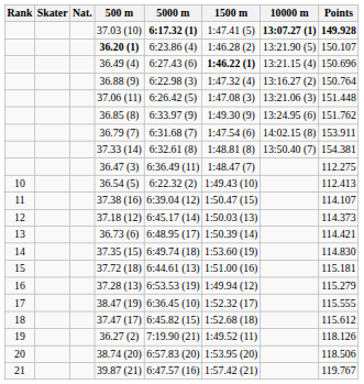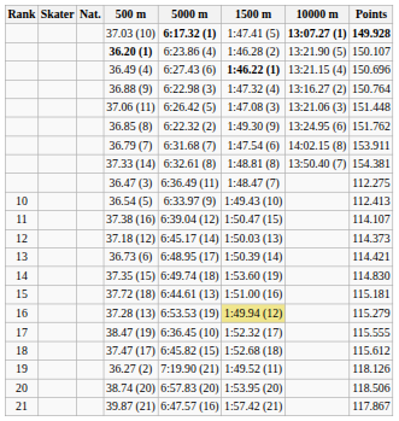 <table class="wikitable sortable" border="1" style="text-align:center">
 <tr align=center>
 <th>Rank</th>
 <th>Skater</th>
 <th>Nat.</th>
 <th>500 m</th>
 <th>5000 m</th>
 <th>1500 m</th>
 <th>10000 m</th>
 <th>Points</th>
 </tr>
 <tr>
 <td></td>
 <td align=left></td>
 <td></td>
 <td>37.03 (10)</td>
 <td><strong>6:17.32 (1)</strong></td>
 <td>1:47.41 (5)</td>
 <td><strong>13:07.27 (1)</strong></td>
 <td><strong>149.928</strong></td>
 </tr>
 <tr>
 <td></td>
 <td align=left></td>
 <td></td>
 <td><strong>36.20 (1)</strong></td>
 <td>6:23.86 (4)</td>
 <td>1:46.28 (2)</td>
 <td>13:21.90 (5)</td>
 <td>150.107</td>
 </tr>
 <tr>
 <td></td>
 <td align=left></td>
 <td></td>
 <td>36.49 (4)</td>
 <td>6:27.43 (6)</td>
 <td><strong>1:46.22 (1)</strong></td>
 <td>13:21.15 (4)</td>
 <td>150.696</td>
 </tr>
 <tr>
 <td></td>
 <td align=left></td>
 <td></td>
 <td>36.88 (9)</td>
 <td>6:22.98 (3)</td>
 <td>1:47.32 (4)</td>
 <td>13:16.27 (2)</td>
 <td>150.764</td>
 </tr>
 <tr>
 <td></td>
 <td align=left></td>
 <td></td>
 <td>37.06 (11)</td>
 <td>6:26.42 (5)</td>
 <td>1:47.08 (3)</td>
 <td>13:21.06 (3)</td>
 <td>151.448</td>
 </tr>
 <tr>
 <td></td>
 <td align=left></td>
 <td></td>
 <td>36.85 (8)</td>
-<td>6:33.97 (9)</td>
+<td>6:22.32 (2)</td>
 <td>1:49.30 (9)</td>
 <td>13:24.95 (6)</td>
 <td>151.762</td>
 </tr>
 <tr>
 <td></td>
 <td align=left></td>
 <td></td>
 <td>36.79 (7)</td>
 <td>6:31.68 (7)</td>
 <td>1:47.54 (6)</td>
 <td>14:02.15 (8)</td>
 <td>153.911</td>
 </tr>
 <tr>
 <td></td>
 <td align=left></td>
 <td></td>
 <td>37.33 (14)</td>
 <td>6:32.61 (8)</td>
 <td>1:48.81 (8)</td>
 <td>13:50.40 (7)</td>
 <td>154.381</td>
 </tr>
 <tr>
 <td></td>
 <td align=left></td>
 <td></td>
 <td>36.47 (3)</td>
 <td>6:36.49 (11)</td>
 <td>1:48.47 (7)</td>
 <td></td>
 <td>112.275</td>
 </tr>
 <tr>
 <td>10</td>
 <td align=left></td>
 <td></td>
 <td>36.54 (5)</td>
-<td>6:22.32 (2)</td>
+<td>6:33.97 (9)</td>
 <td>1:49.43 (10)</td>
 <td></td>
 <td>112.413</td>
 </tr>
 <tr>
 <td>11</td>
 <td align=left></td>
 <td></td>
 <td>37.38 (16)</td>
 <td>6:39.04 (12)</td>
 <td>1:50.47 (15)</td>
 <td></td>
 <td>114.107</td>
 </tr>
 <tr>
 <td>12</td>
 <td align=left></td>
 <td></td>
 <td>37.18 (12)</td>
 <td>6:45.17 (14)</td>
 <td>1:50.03 (13)</td>
 <td></td>
 <td>114.373</td>
 </tr>
 <tr>
 <td>13</td>
 <td align=left></td>
 <td></td>
 <td>36.73 (6)</td>
 <td>6:48.95 (17)</td>
 <td>1:50.39 (14)</td>
 <td></td>
 <td>114.421</td>
 </tr>
 <tr>
 <td>14</td>
 <td align=left></td>
 <td></td>
 <td>37.35 (15)</td>
 <td>6:49.74 (18)</td>
 <td>1:53.60 (19)</td>
 <td></td>
 <td>114.830</td>
 </tr>
 <tr>
 <td>15</td>
 <td align=left></td>
 <td></td>
 <td>37.72 (18)</td>
 <td>6:44.61 (13)</td>
 <td>1:51.00 (16)</td>
 <td></td>
 <td>115.181</td>
 </tr>
 <tr>
 <td>16</td>
 <td align=left></td>
 <td></td>
 <td>37.28 (13)</td>
 <td>6:53.53 (19)</td>
-<td>1:49.94 (12)</td>
+<td style="background: khaki;">1:49.94 (12)</td>
 <td></td>
 <td>115.279</td>
 </tr>
 <tr>
 <td>17</td>
 <td align=left></td>
 <td></td>
 <td>38.47 (19)</td>
 <td>6:36.45 (10)</td>
 <td>1:52.32 (17)</td>
 <td></td>
 <td>115.555</td>
 </tr>
 <tr>
 <td>18</td>
 <td align=left></td>
 <td></td>
 <td>37.47 (17)</td>
 <td>6:45.82 (15)</td>
 <td>1:52.68 (18)</td>
 <td></td>
 <td>115.612</td>
 </tr>
 <tr>
 <td>19</td>
 <td align=left></td>
 <td></td>
 <td>36.27 (2)</td>
 <td>7:19.90 (21)</td>
 <td>1:49.52 (11)</td>
 <td></td>
 <td>118.126</td>
 </tr>
 <tr>
 <td>20</td>
 <td align=left></td>
 <td></td>
 <td>38.74 (20)</td>
 <td>6:57.83 (20)</td>
 <td>1:53.95 (20)</td>
 <td></td>
 <td>118.506</td>
 </tr>
 <tr>
 <td>21</td>
 <td align=left></td>
 <td></td>
 <td>39.87 (21)</td>
 <td>6:47.57 (16)</td>
 <td>1:57.42 (21)</td>
 <td></td>
-<td>119.767</td>
+<td>117.867</td>
 </tr>
 </table>
